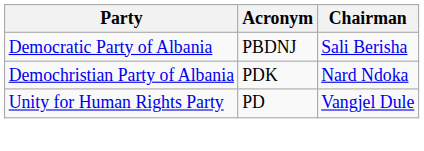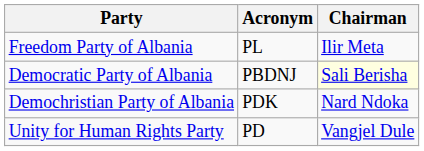 <table class="wikitable">
 <tr>
 <th>Party</th>
 <th>Acronym</th>
 <th>Chairman</th>
 </tr>
 <tr>
+<td><a href='#'>Freedom Party of Albania</a></td>
+<td>PL</td>
+<td><a href='#'>Ilir Meta</a></td>
+</tr>
+<tr>
 <td><a href='#'>Democratic Party of Albania</a></td>
 <td>PBDNJ</td>
-<td><a href='#'>Sali Berisha</a></td>
+<td style="background: lightyellow;"><a href='#'>Sali Berisha</a></td>
 </tr>
 <tr>
 <td><a href='#'>Demochristian Party of Albania</a></td>
 <td>PDK</td>
 <td><a href='#'>Nard Ndoka</a></td>
 </tr>
 <tr>
 <td><a href='#'>Unity for Human Rights Party</a></td>
 <td>PD</td>
 <td><a href='#'>Vangjel Dule</a></td>
 </tr>
 </table>
